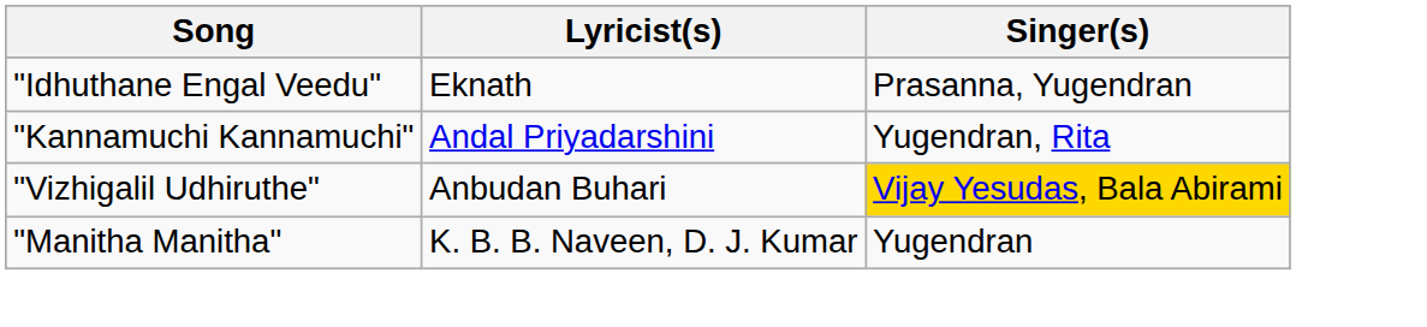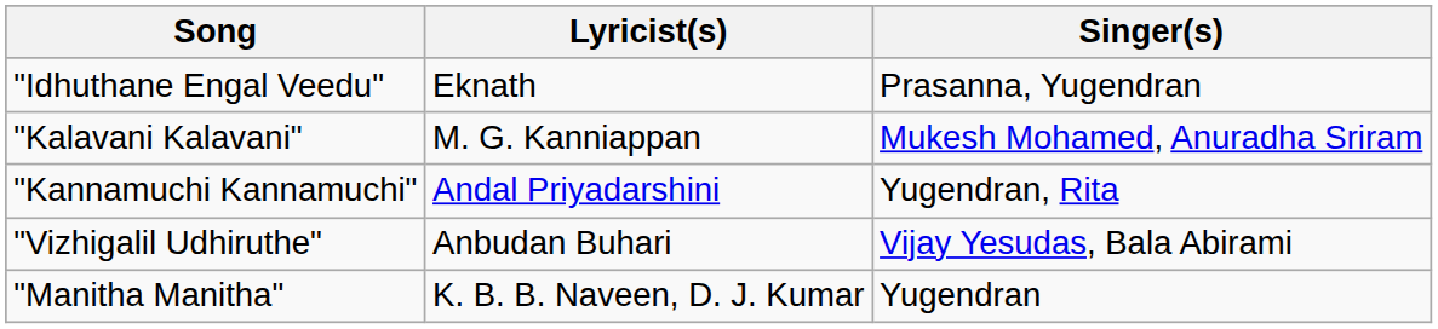 <table class="wikitable sortable">
 <tr>
 <th>Song</th>
 <th>Lyricist(s)</th>
 <th>Singer(s)</th>
 </tr>
 <tr>
 <td>"Idhuthane Engal Veedu"</td>
 <td>Eknath</td>
 <td>Prasanna, Yugendran</td>
 </tr>
 <tr>
+<td>"Kalavani Kalavani"</td>
+<td>M. G. Kanniappan</td>
+<td><a href='#'>Mukesh Mohamed</a>, <a href='#'>Anuradha Sriram</a></td>
+</tr>
+<tr>
 <td>"Kannamuchi Kannamuchi"</td>
 <td><a href='#'>Andal Priyadarshini</a></td>
 <td>Yugendran, <a href='#'>Rita</a></td>
 </tr>
 <tr>
 <td>"Vizhigalil Udhiruthe"</td>
 <td>Anbudan Buhari</td>
-<td style="background: gold;"><a href='#'>Vijay Yesudas</a>, Bala Abirami</td>
+<td><a href='#'>Vijay Yesudas</a>, Bala Abirami</td>
 </tr>
 <tr>
 <td>"Manitha Manitha"</td>
 <td>K. B. B. Naveen, D. J. Kumar</td>
 <td>Yugendran</td>
 </tr>
 </table>
